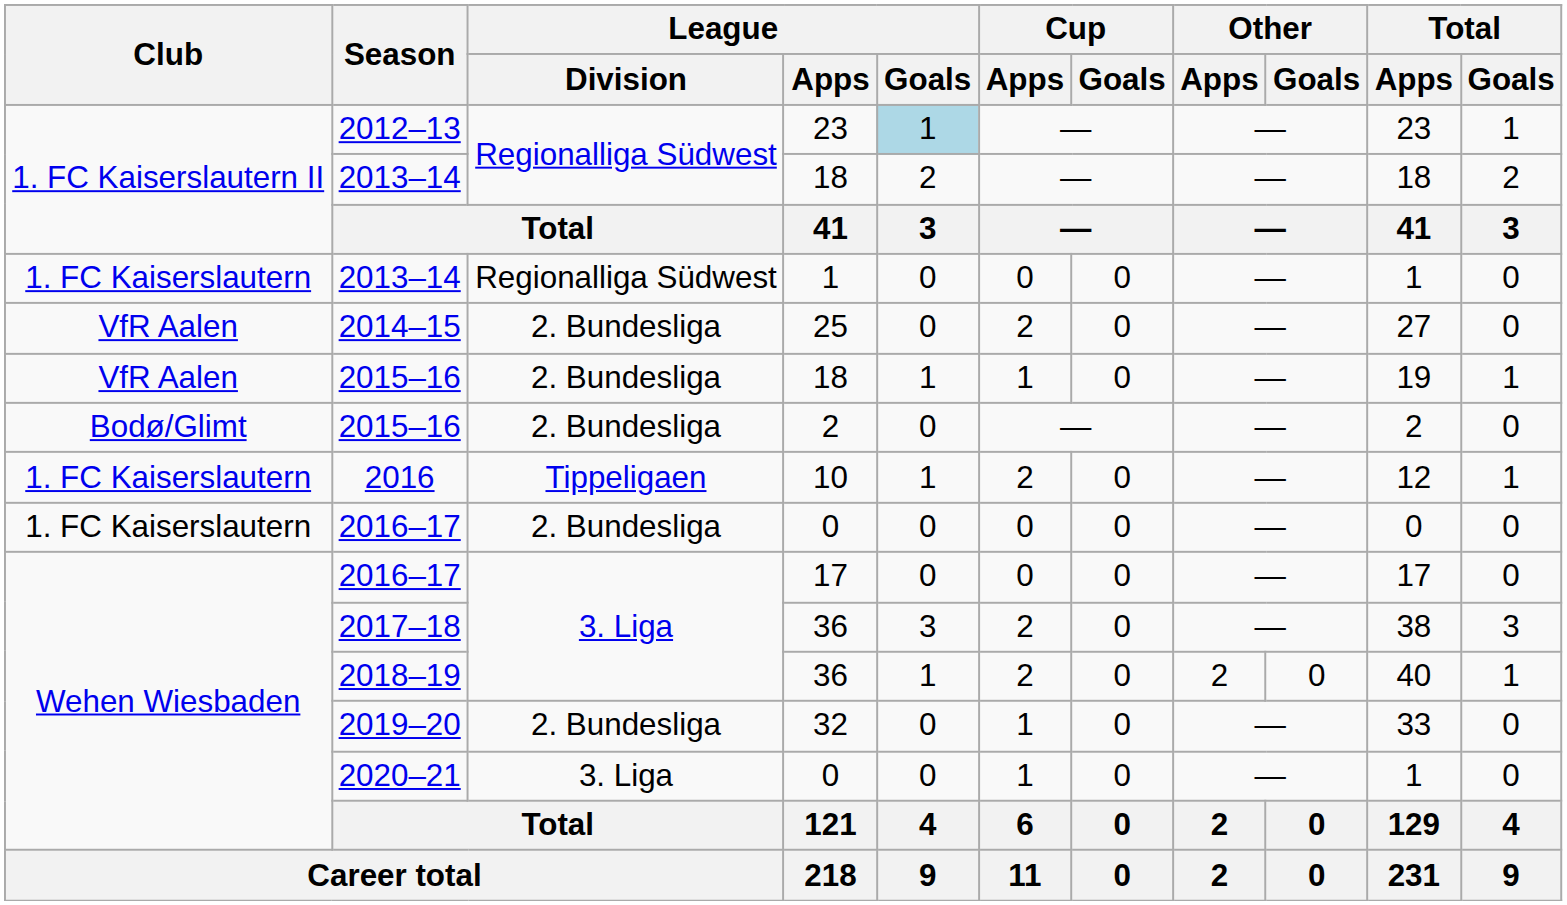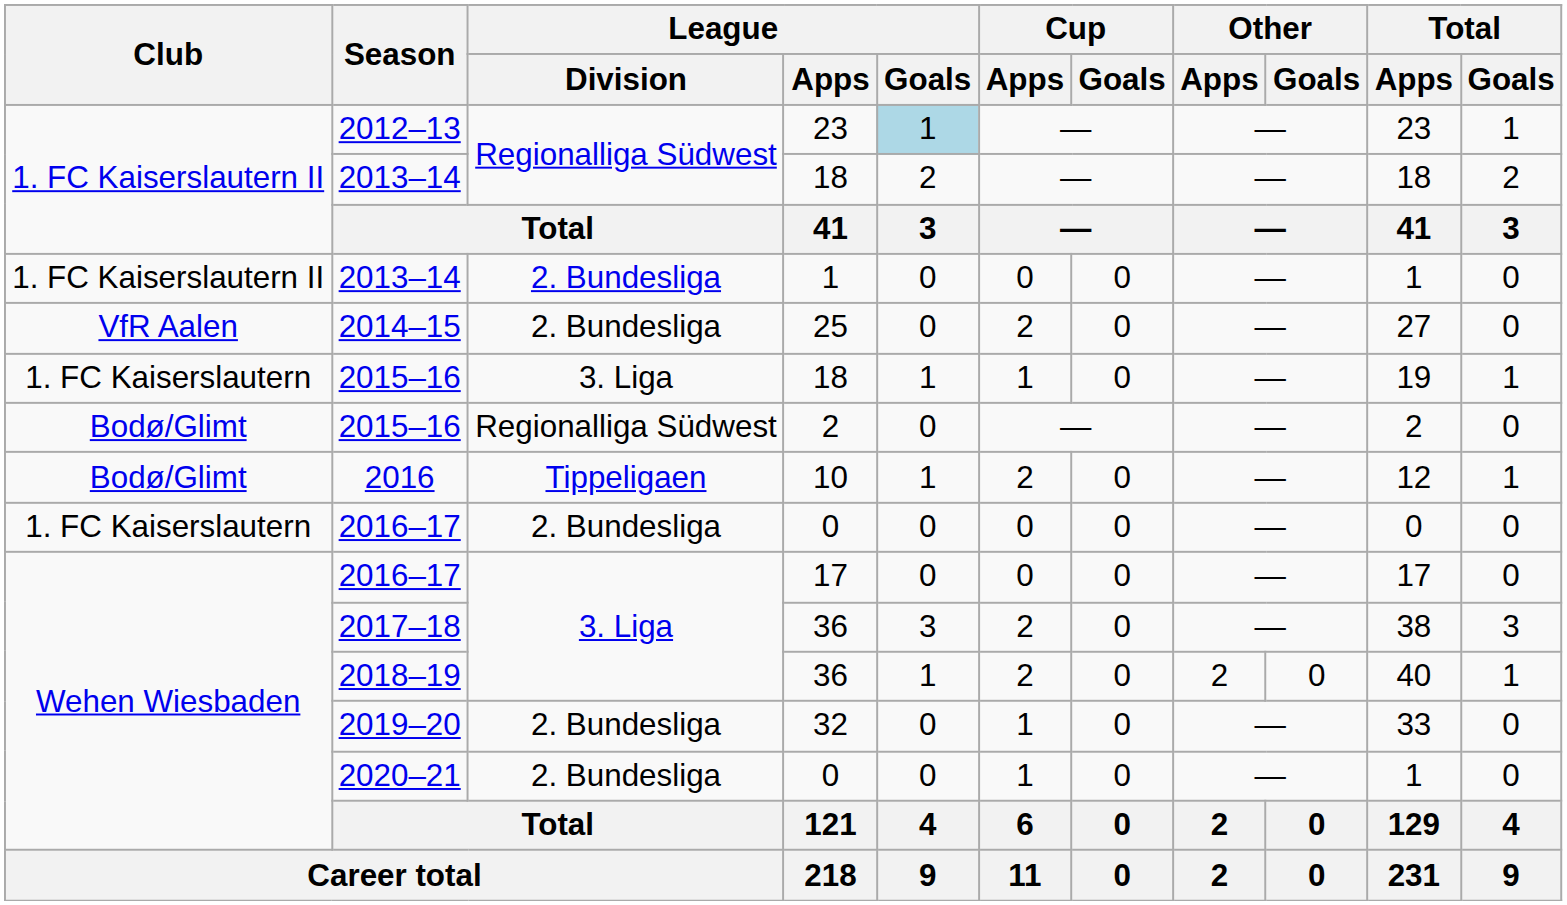 <table class="wikitable" style="text-align:center">
 <tr>
 <th rowspan="2">Club</th>
 <th rowspan="2">Season</th>
 <th colspan="3">League</th>
 <th colspan="2">Cup</th>
 <th colspan="2">Other</th>
 <th colspan="2">Total</th>
 </tr>
 <tr>
 <th>Division</th>
 <th>Apps</th>
 <th>Goals</th>
 <th>Apps</th>
 <th>Goals</th>
 <th>Apps</th>
 <th>Goals</th>
 <th>Apps</th>
 <th>Goals</th>
 </tr>
 <tr>
 <td rowspan="3"><a href='#'>1. FC Kaiserslautern II</a></td>
 <td><a href='#'>2012–13</a></td>
 <td rowspan="2"><a href='#'>Regionalliga Südwest</a></td>
 <td>23</td>
 <td style="background: lightblue;">1</td>
 <td colspan="2">—</td>
 <td colspan="2">—</td>
 <td>23</td>
 <td>1</td>
 </tr>
 <tr>
 <td><a href='#'>2013–14</a></td>
 <td>18</td>
 <td>2</td>
 <td colspan="2">—</td>
 <td colspan="2">—</td>
 <td>18</td>
 <td>2</td>
 </tr>
 <tr>
 <th colspan="2">Total</th>
 <th>41</th>
 <th>3</th>
 <th colspan="2">—</th>
 <th colspan="2">—</th>
 <th>41</th>
 <th>3</th>
 </tr>
 <tr>
-<td><a href='#'>1. FC Kaiserslautern</a></td>
+<td>1. FC Kaiserslautern II</td>
 <td><a href='#'>2013–14</a></td>
-<td>Regionalliga Südwest</td>
+<td><a href='#'>2. Bundesliga</a></td>
 <td>1</td>
 <td>0</td>
 <td>0</td>
 <td>0</td>
 <td colspan="2">—</td>
 <td>1</td>
 <td>0</td>
 </tr>
 <tr>
 <td><a href='#'>VfR Aalen</a></td>
 <td><a href='#'>2014–15</a></td>
 <td>2. Bundesliga</td>
 <td>25</td>
 <td>0</td>
 <td>2</td>
 <td>0</td>
 <td colspan="2">—</td>
 <td>27</td>
 <td>0</td>
 </tr>
 <tr>
-<td><a href='#'>VfR Aalen</a></td>
+<td>1. FC Kaiserslautern</td>
 <td><a href='#'>2015–16</a></td>
-<td>2. Bundesliga</td>
+<td>3. Liga</td>
 <td>18</td>
 <td>1</td>
 <td>1</td>
 <td>0</td>
 <td colspan="2">—</td>
 <td>19</td>
 <td>1</td>
 </tr>
 <tr>
 <td><a href='#'>Bodø/Glimt</a></td>
 <td><a href='#'>2015–16</a></td>
-<td>2. Bundesliga</td>
+<td>Regionalliga Südwest</td>
 <td>2</td>
 <td>0</td>
 <td colspan="2">—</td>
 <td colspan="2">—</td>
 <td>2</td>
 <td>0</td>
 </tr>
 <tr>
-<td><a href='#'>1. FC Kaiserslautern</a></td>
+<td><a href='#'>Bodø/Glimt</a></td>
 <td><a href='#'>2016</a></td>
 <td><a href='#'>Tippeligaen</a></td>
 <td>10</td>
 <td>1</td>
 <td>2</td>
 <td>0</td>
 <td colspan="2">—</td>
 <td>12</td>
 <td>1</td>
 </tr>
 <tr>
 <td>1. FC Kaiserslautern</td>
 <td><a href='#'>2016–17</a></td>
 <td>2. Bundesliga</td>
 <td>0</td>
 <td>0</td>
 <td>0</td>
 <td>0</td>
 <td colspan="2">—</td>
 <td>0</td>
 <td>0</td>
 </tr>
 <tr>
 <td rowspan="6"><a href='#'>Wehen Wiesbaden</a></td>
 <td><a href='#'>2016–17</a></td>
 <td rowspan="3"><a href='#'>3. Liga</a></td>
 <td>17</td>
 <td>0</td>
 <td>0</td>
 <td>0</td>
 <td colspan="2">—</td>
 <td>17</td>
 <td>0</td>
 </tr>
 <tr>
 <td><a href='#'>2017–18</a></td>
 <td>36</td>
 <td>3</td>
 <td>2</td>
 <td>0</td>
 <td colspan="2">—</td>
 <td>38</td>
 <td>3</td>
 </tr>
 <tr>
 <td><a href='#'>2018–19</a></td>
 <td>36</td>
 <td>1</td>
 <td>2</td>
 <td>0</td>
 <td>2</td>
 <td>0</td>
 <td>40</td>
 <td>1</td>
 </tr>
 <tr>
 <td><a href='#'>2019–20</a></td>
 <td>2. Bundesliga</td>
 <td>32</td>
 <td>0</td>
 <td>1</td>
 <td>0</td>
 <td colspan="2">—</td>
 <td>33</td>
 <td>0</td>
 </tr>
 <tr>
 <td><a href='#'>2020–21</a></td>
-<td>3. Liga</td>
+<td>2. Bundesliga</td>
 <td>0</td>
 <td>0</td>
 <td>1</td>
 <td>0</td>
 <td colspan="2">—</td>
 <td>1</td>
 <td>0</td>
 </tr>
 <tr>
 <th colspan="2">Total</th>
 <th>121</th>
 <th>4</th>
 <th>6</th>
 <th>0</th>
 <th>2</th>
 <th>0</th>
 <th>129</th>
 <th>4</th>
 </tr>
 <tr>
 <th colspan="3">Career total</th>
 <th>218</th>
 <th>9</th>
 <th>11</th>
 <th>0</th>
 <th>2</th>
 <th>0</th>
 <th>231</th>
 <th>9</th>
 </tr>
 </table>
